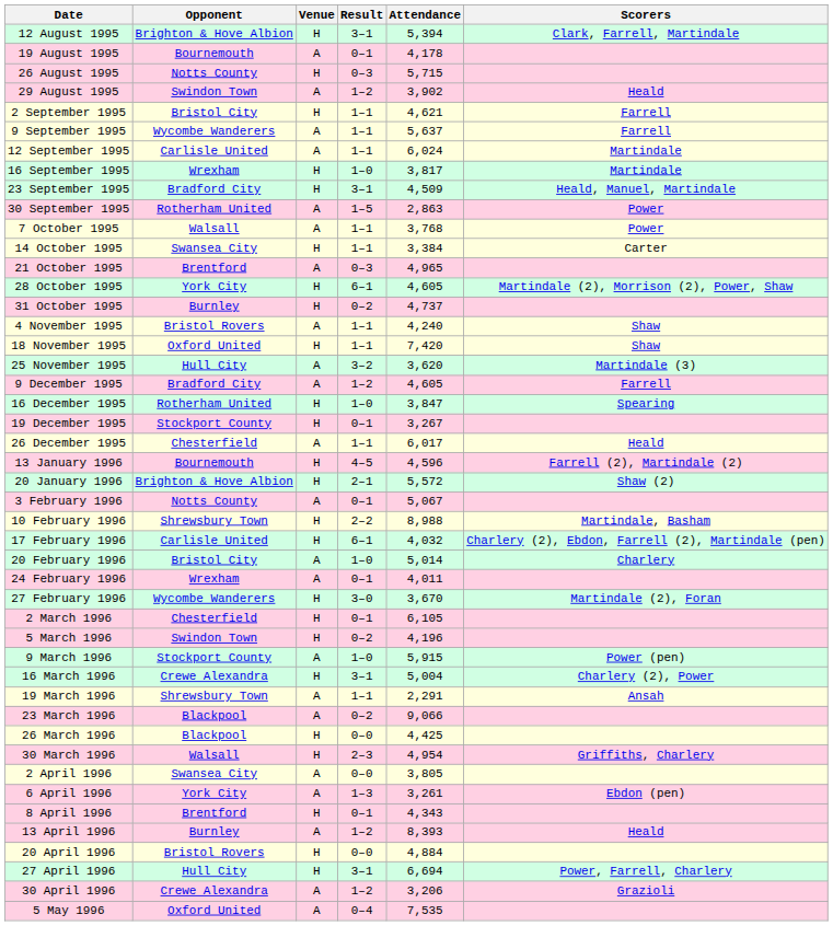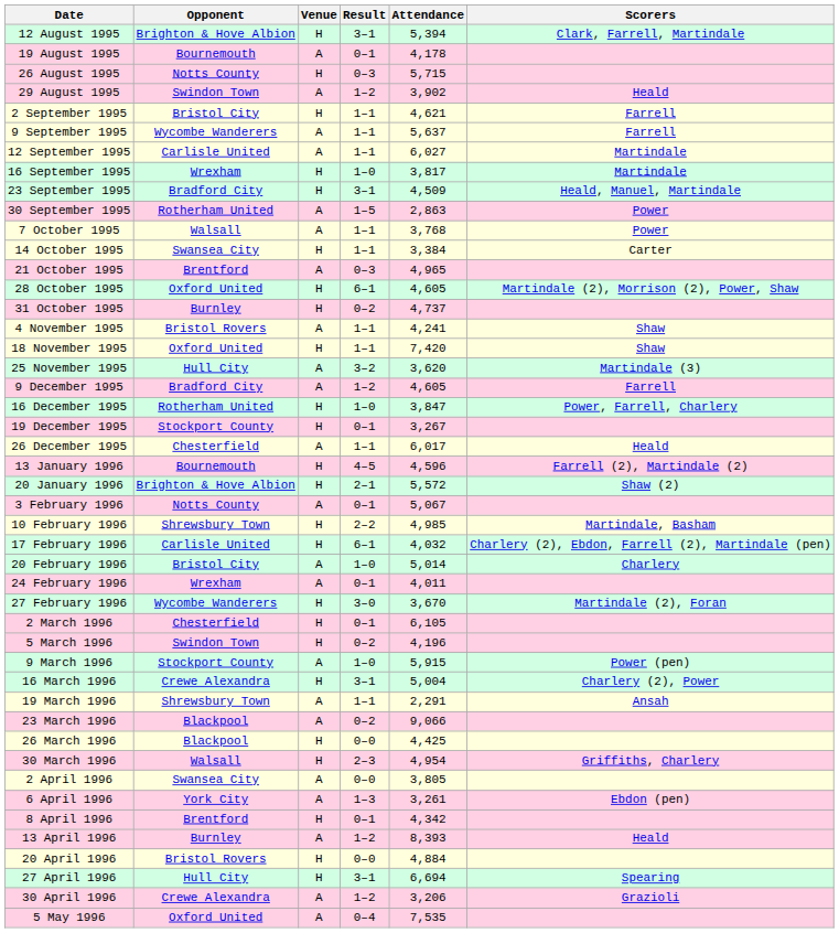 <table class="wikitable sortable" style="font-size:100%; text-align:center">
 <tr>
 <th>Date</th>
 <th>Opponent</th>
 <th>Venue</th>
 <th>Result</th>
 <th>Attendance</th>
 <th>Scorers</th>
 </tr>
 <tr style="background-color: #d0ffe3;">
 <td>12 August 1995</td>
 <td><a href='#'>Brighton & Hove Albion</a></td>
 <td>H</td>
 <td>3–1</td>
 <td>5,394</td>
 <td><a href='#'>Clark</a>, <a href='#'>Farrell</a>, <a href='#'>Martindale</a></td>
 </tr>
 <tr style="background-color: #ffd0e3;">
 <td>19 August 1995</td>
 <td><a href='#'>Bournemouth</a></td>
 <td>A</td>
 <td>0–1</td>
 <td>4,178</td>
 <td></td>
 </tr>
 <tr style="background-color: #ffd0e3;">
 <td>26 August 1995</td>
 <td><a href='#'>Notts County</a></td>
 <td>H</td>
 <td>0–3</td>
 <td>5,715</td>
 <td></td>
 </tr>
 <tr style="background-color: #ffd0e3;">
 <td>29 August 1995</td>
 <td><a href='#'>Swindon Town</a></td>
 <td>A</td>
 <td>1–2</td>
 <td>3,902</td>
 <td><a href='#'>Heald</a></td>
 </tr>
 <tr style="background-color: #ffffdd;">
 <td>2 September 1995</td>
 <td><a href='#'>Bristol City</a></td>
 <td>H</td>
 <td>1–1</td>
 <td>4,621</td>
 <td><a href='#'>Farrell</a></td>
 </tr>
 <tr style="background-color: #ffffdd;">
 <td>9 September 1995</td>
 <td><a href='#'>Wycombe Wanderers</a></td>
 <td>A</td>
 <td>1–1</td>
 <td>5,637</td>
 <td><a href='#'>Farrell</a></td>
 </tr>
 <tr style="background-color: #ffffdd;">
 <td>12 September 1995</td>
 <td><a href='#'>Carlisle United</a></td>
 <td>A</td>
 <td>1–1</td>
-<td>6,024</td>
+<td>6,027</td>
 <td><a href='#'>Martindale</a></td>
 </tr>
 <tr style="background-color: #d0ffe3;">
 <td>16 September 1995</td>
 <td><a href='#'>Wrexham</a></td>
 <td>H</td>
 <td>1–0</td>
 <td>3,817</td>
 <td><a href='#'>Martindale</a></td>
 </tr>
 <tr style="background-color: #d0ffe3;">
 <td>23 September 1995</td>
 <td><a href='#'>Bradford City</a></td>
 <td>H</td>
 <td>3–1</td>
 <td>4,509</td>
 <td><a href='#'>Heald</a>, <a href='#'>Manuel</a>, <a href='#'>Martindale</a></td>
 </tr>
 <tr style="background-color: #ffd0e3;">
 <td>30 September 1995</td>
 <td><a href='#'>Rotherham United</a></td>
 <td>A</td>
 <td>1–5</td>
 <td>2,863</td>
 <td><a href='#'>Power</a></td>
 </tr>
 <tr style="background-color: #ffffdd;">
 <td>7 October 1995</td>
 <td><a href='#'>Walsall</a></td>
 <td>A</td>
 <td>1–1</td>
 <td>3,768</td>
 <td><a href='#'>Power</a></td>
 </tr>
 <tr style="background-color: #ffffdd;">
 <td>14 October 1995</td>
 <td><a href='#'>Swansea City</a></td>
 <td>H</td>
 <td>1–1</td>
 <td>3,384</td>
 <td>Carter</td>
 </tr>
 <tr style="background-color: #ffd0e3;">
 <td>21 October 1995</td>
 <td><a href='#'>Brentford</a></td>
 <td>A</td>
 <td>0–3</td>
 <td>4,965</td>
 <td></td>
 </tr>
 <tr style="background-color: #d0ffe3;">
 <td>28 October 1995</td>
-<td><a href='#'>York City</a></td>
+<td><a href='#'>Oxford United</a></td>
 <td>H</td>
 <td>6–1</td>
 <td>4,605</td>
 <td><a href='#'>Martindale</a> (2), <a href='#'>Morrison</a> (2), <a href='#'>Power</a>, <a href='#'>Shaw</a></td>
 </tr>
 <tr style="background-color: #ffd0e3;">
 <td>31 October 1995</td>
 <td><a href='#'>Burnley</a></td>
 <td>H</td>
 <td>0–2</td>
 <td>4,737</td>
 <td></td>
 </tr>
 <tr style="background-color: #ffffdd;">
 <td>4 November 1995</td>
 <td><a href='#'>Bristol Rovers</a></td>
 <td>A</td>
 <td>1–1</td>
-<td>4,240</td>
+<td>4,241</td>
 <td><a href='#'>Shaw</a></td>
 </tr>
 <tr style="background-color: #ffffdd;">
 <td>18 November 1995</td>
 <td><a href='#'>Oxford United</a></td>
 <td>H</td>
 <td>1–1</td>
 <td>7,420</td>
 <td><a href='#'>Shaw</a></td>
 </tr>
 <tr style="background-color: #d0ffe3;">
 <td>25 November 1995</td>
 <td><a href='#'>Hull City</a></td>
 <td>A</td>
 <td>3–2</td>
 <td>3,620</td>
 <td><a href='#'>Martindale</a> (3)</td>
 </tr>
 <tr style="background-color: #ffd0e3;">
 <td>9 December 1995</td>
 <td><a href='#'>Bradford City</a></td>
 <td>A</td>
 <td>1–2</td>
 <td>4,605</td>
 <td><a href='#'>Farrell</a></td>
 </tr>
 <tr style="background-color: #d0ffe3;">
 <td>16 December 1995</td>
 <td><a href='#'>Rotherham United</a></td>
 <td>H</td>
 <td>1–0</td>
 <td>3,847</td>
-<td><a href='#'>Spearing</a></td>
+<td><a href='#'>Power</a>, <a href='#'>Farrell</a>, <a href='#'>Charlery</a></td>
 </tr>
 <tr style="background-color: #ffd0e3;">
 <td>19 December 1995</td>
 <td><a href='#'>Stockport County</a></td>
 <td>H</td>
 <td>0–1</td>
 <td>3,267</td>
 <td></td>
 </tr>
 <tr style="background-color: #ffffdd;">
 <td>26 December 1995</td>
 <td><a href='#'>Chesterfield</a></td>
 <td>A</td>
 <td>1–1</td>
 <td>6,017</td>
 <td><a href='#'>Heald</a></td>
 </tr>
 <tr style="background-color: #ffd0e3;">
 <td>13 January 1996</td>
 <td><a href='#'>Bournemouth</a></td>
 <td>H</td>
 <td>4–5</td>
 <td>4,596</td>
 <td><a href='#'>Farrell</a> (2), <a href='#'>Martindale</a> (2)</td>
 </tr>
 <tr style="background-color: #d0ffe3;">
 <td>20 January 1996</td>
 <td><a href='#'>Brighton & Hove Albion</a></td>
 <td>H</td>
 <td>2–1</td>
 <td>5,572</td>
 <td><a href='#'>Shaw</a> (2)</td>
 </tr>
 <tr style="background-color: #ffd0e3;">
 <td>3 February 1996</td>
 <td><a href='#'>Notts County</a></td>
 <td>A</td>
 <td>0–1</td>
 <td>5,067</td>
 <td></td>
 </tr>
 <tr style="background-color: #ffffdd;">
 <td>10 February 1996</td>
 <td><a href='#'>Shrewsbury Town</a></td>
 <td>H</td>
 <td>2–2</td>
-<td>8,988</td>
+<td>4,985</td>
 <td><a href='#'>Martindale</a>, <a href='#'>Basham</a></td>
 </tr>
 <tr style="background-color: #d0ffe3;">
 <td>17 February 1996</td>
 <td><a href='#'>Carlisle United</a></td>
 <td>H</td>
 <td>6–1</td>
 <td>4,032</td>
 <td><a href='#'>Charlery</a> (2), <a href='#'>Ebdon</a>, <a href='#'>Farrell</a> (2), <a href='#'>Martindale</a> (pen)</td>
 </tr>
 <tr style="background-color: #d0ffe3;">
 <td>20 February 1996</td>
 <td><a href='#'>Bristol City</a></td>
 <td>A</td>
 <td>1–0</td>
 <td>5,014</td>
 <td><a href='#'>Charlery</a></td>
 </tr>
 <tr style="background-color: #ffd0e3;">
 <td>24 February 1996</td>
 <td><a href='#'>Wrexham</a></td>
 <td>A</td>
 <td>0–1</td>
 <td>4,011</td>
 <td></td>
 </tr>
 <tr style="background-color: #d0ffe3;">
 <td>27 February 1996</td>
 <td><a href='#'>Wycombe Wanderers</a></td>
 <td>H</td>
 <td>3–0</td>
 <td>3,670</td>
 <td><a href='#'>Martindale</a> (2), <a href='#'>Foran</a></td>
 </tr>
 <tr style="background-color: #ffd0e3;">
 <td>2 March 1996</td>
 <td><a href='#'>Chesterfield</a></td>
 <td>H</td>
 <td>0–1</td>
 <td>6,105</td>
 <td></td>
 </tr>
 <tr style="background-color: #ffd0e3;">
 <td>5 March 1996</td>
 <td><a href='#'>Swindon Town</a></td>
 <td>H</td>
 <td>0–2</td>
 <td>4,196</td>
 <td></td>
 </tr>
 <tr style="background-color: #d0ffe3;">
 <td>9 March 1996</td>
 <td><a href='#'>Stockport County</a></td>
 <td>A</td>
 <td>1–0</td>
 <td>5,915</td>
 <td><a href='#'>Power</a> (pen)</td>
 </tr>
 <tr style="background-color: #d0ffe3;">
 <td>16 March 1996</td>
 <td><a href='#'>Crewe Alexandra</a></td>
 <td>H</td>
 <td>3–1</td>
 <td>5,004</td>
 <td><a href='#'>Charlery</a> (2), <a href='#'>Power</a></td>
 </tr>
 <tr style="background-color: #ffffdd;">
 <td>19 March 1996</td>
 <td><a href='#'>Shrewsbury Town</a></td>
 <td>A</td>
 <td>1–1</td>
 <td>2,291</td>
 <td><a href='#'>Ansah</a></td>
 </tr>
 <tr style="background-color: #ffd0e3;">
 <td>23 March 1996</td>
 <td><a href='#'>Blackpool</a></td>
 <td>A</td>
 <td>0–2</td>
 <td>9,066</td>
 <td></td>
 </tr>
 <tr style="background-color: #ffffdd;">
 <td>26 March 1996</td>
 <td><a href='#'>Blackpool</a></td>
 <td>H</td>
 <td>0–0</td>
 <td>4,425</td>
 <td></td>
 </tr>
 <tr style="background-color: #ffd0e3;">
 <td>30 March 1996</td>
 <td><a href='#'>Walsall</a></td>
 <td>H</td>
 <td>2–3</td>
 <td>4,954</td>
 <td><a href='#'>Griffiths</a>, <a href='#'>Charlery</a></td>
 </tr>
 <tr style="background-color: #ffffdd;">
 <td>2 April 1996</td>
 <td><a href='#'>Swansea City</a></td>
 <td>A</td>
 <td>0–0</td>
 <td>3,805</td>
 <td></td>
 </tr>
 <tr style="background-color: #ffd0e3;">
 <td>6 April 1996</td>
 <td><a href='#'>York City</a></td>
 <td>A</td>
 <td>1–3</td>
 <td>3,261</td>
 <td><a href='#'>Ebdon</a> (pen)</td>
 </tr>
 <tr style="background-color: #ffd0e3;">
 <td>8 April 1996</td>
 <td><a href='#'>Brentford</a></td>
 <td>H</td>
 <td>0–1</td>
-<td>4,343</td>
+<td>4,342</td>
 <td></td>
 </tr>
 <tr style="background-color: #ffd0e3;">
 <td>13 April 1996</td>
 <td><a href='#'>Burnley</a></td>
 <td>A</td>
 <td>1–2</td>
 <td>8,393</td>
 <td><a href='#'>Heald</a></td>
 </tr>
 <tr style="background-color: #ffffdd;">
 <td>20 April 1996</td>
 <td><a href='#'>Bristol Rovers</a></td>
 <td>H</td>
 <td>0–0</td>
 <td>4,884</td>
 <td></td>
 </tr>
 <tr style="background-color: #d0ffe3;">
 <td>27 April 1996</td>
 <td><a href='#'>Hull City</a></td>
 <td>H</td>
 <td>3–1</td>
 <td>6,694</td>
-<td><a href='#'>Power</a>, <a href='#'>Farrell</a>, <a href='#'>Charlery</a></td>
+<td><a href='#'>Spearing</a></td>
 </tr>
 <tr style="background-color: #ffd0e3;">
 <td>30 April 1996</td>
 <td><a href='#'>Crewe Alexandra</a></td>
 <td>A</td>
 <td>1–2</td>
 <td>3,206</td>
 <td><a href='#'>Grazioli</a></td>
 </tr>
 <tr style="background-color: #ffd0e3;">
 <td>5 May 1996</td>
 <td><a href='#'>Oxford United</a></td>
 <td>A</td>
 <td>0–4</td>
 <td>7,535</td>
 <td></td>
 </tr>
 </table>
